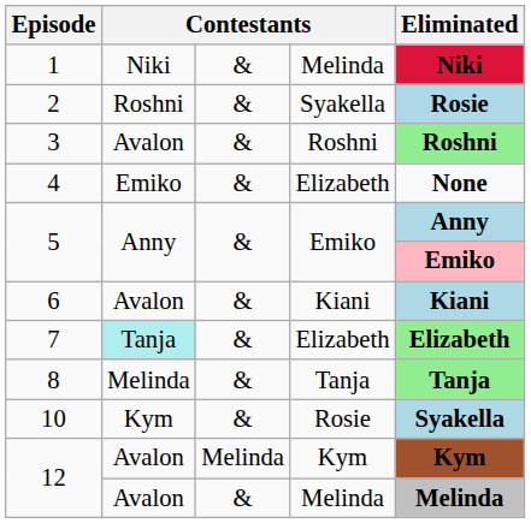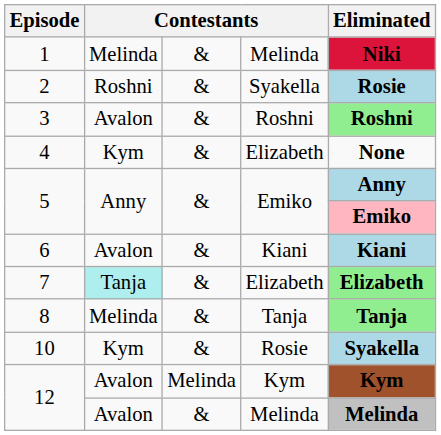 <table class="wikitable" border="2" style="text-align:center">
 <tr>
 <th>Episode</th>
 <th colspan="3">Contestants</th>
 <th>Eliminated</th>
 </tr>
 <tr>
 <td>1</td>
-<td>Niki</td>
+<td>Melinda</td>
 <td>&</td>
 <td>Melinda</td>
 <td style="background:crimson"><strong>Niki</strong></td>
 </tr>
 <tr>
 <td>2</td>
 <td>Roshni</td>
 <td>&</td>
 <td>Syakella</td>
 <td style="background:lightblue"><strong>Rosie</strong></td>
 </tr>
 <tr>
 <td>3</td>
 <td>Avalon</td>
 <td>&</td>
 <td>Roshni</td>
 <td style="background:lightgreen"><strong>Roshni</strong></td>
 </tr>
 <tr>
 <td>4</td>
-<td>Emiko</td>
+<td>Kym</td>
 <td>&</td>
 <td>Elizabeth</td>
 <td><strong>None</strong></td>
 </tr>
 <tr>
 <td rowspan="2">5</td>
 <td rowspan="2">Anny</td>
 <td rowspan="2">&</td>
 <td rowspan="2">Emiko</td>
 <td style="background:lightblue"><strong>Anny</strong></td>
 </tr>
 <tr>
 <td style="background:lightpink"><strong>Emiko</strong></td>
 </tr>
 <tr>
 <td>6</td>
 <td>Avalon</td>
 <td>&</td>
 <td>Kiani</td>
 <td style="background:lightblue"><strong>Kiani</strong></td>
 </tr>
 <tr>
 <td>7</td>
 <td style="background: paleturquoise;">Tanja</td>
 <td>&</td>
 <td>Elizabeth</td>
 <td style="background:lightgreen"><strong>Elizabeth</strong></td>
 </tr>
 <tr>
 <td>8</td>
 <td>Melinda</td>
 <td>&</td>
 <td>Tanja</td>
 <td style="background:lightgreen"><strong>Tanja</strong></td>
 </tr>
 <tr>
 <td>10</td>
 <td>Kym</td>
 <td>&</td>
 <td>Rosie</td>
 <td style="background:lightblue"><strong>Syakella</strong></td>
 </tr>
 <tr>
 <td rowspan="2">12</td>
 <td>Avalon</td>
 <td>Melinda</td>
 <td>Kym</td>
 <td style="background:sienna"><strong>Kym</strong></td>
 </tr>
 <tr>
 <td>Avalon</td>
 <td>&</td>
 <td>Melinda</td>
 <td style="background:silver"><strong>Melinda</strong></td>
 </tr>
 </table>
